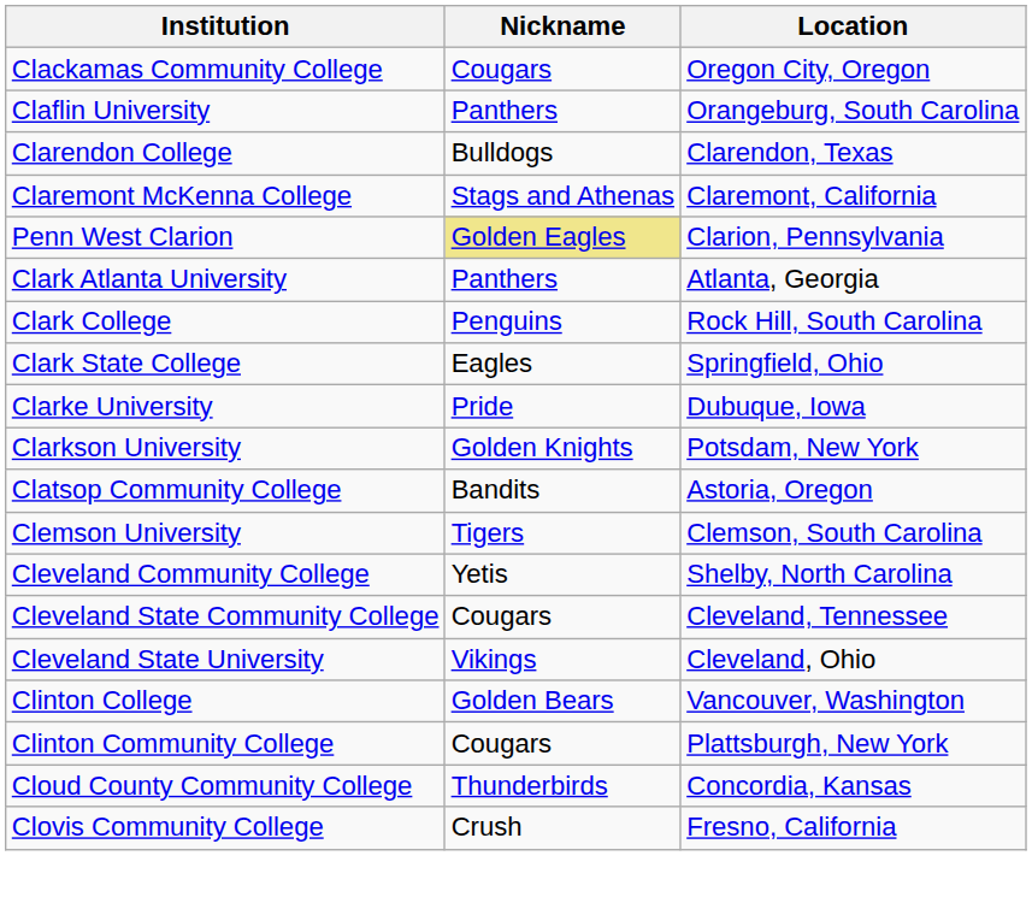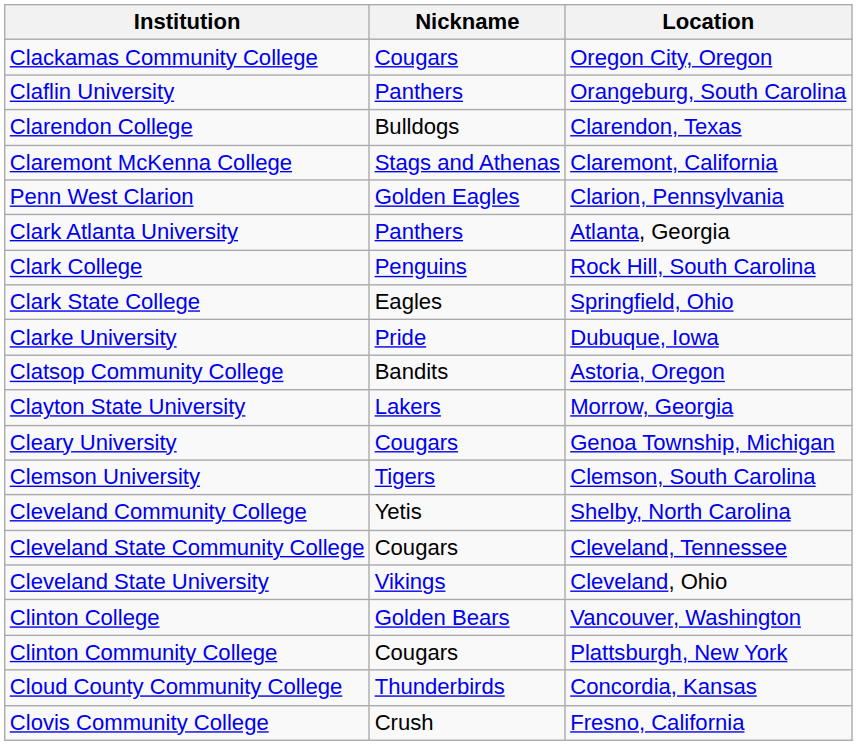 <table class="wikitable">
 <tr>
 <th>Institution</th>
 <th>Nickname</th>
 <th>Location</th>
 </tr>
 <tr>
 <td><a href='#'>Clackamas Community College</a></td>
 <td><a href='#'>Cougars</a></td>
 <td><a href='#'>Oregon City, Oregon</a></td>
 </tr>
 <tr>
 <td><a href='#'>Claflin University</a></td>
 <td><a href='#'>Panthers</a></td>
 <td><a href='#'>Orangeburg, South Carolina</a></td>
 </tr>
 <tr>
 <td><a href='#'>Clarendon College</a></td>
 <td>Bulldogs</td>
 <td><a href='#'>Clarendon, Texas</a></td>
 </tr>
 <tr>
 <td><a href='#'>Claremont McKenna College</a></td>
 <td><a href='#'>Stags and Athenas</a></td>
 <td><a href='#'>Claremont, California</a></td>
 </tr>
 <tr>
 <td><a href='#'>Penn West Clarion</a></td>
-<td style="background: khaki;"><a href='#'>Golden Eagles</a></td>
+<td><a href='#'>Golden Eagles</a></td>
 <td><a href='#'>Clarion, Pennsylvania</a></td>
 </tr>
 <tr>
 <td><a href='#'>Clark Atlanta University</a></td>
 <td><a href='#'>Panthers</a></td>
 <td><a href='#'>Atlanta</a>, Georgia</td>
 </tr>
 <tr>
 <td><a href='#'>Clark College</a></td>
 <td><a href='#'>Penguins</a></td>
 <td><a href='#'>Rock Hill, South Carolina</a></td>
 </tr>
 <tr>
 <td><a href='#'>Clark State College</a></td>
 <td>Eagles</td>
 <td><a href='#'>Springfield, Ohio</a></td>
 </tr>
 <tr>
 <td><a href='#'>Clarke University</a></td>
 <td><a href='#'>Pride</a></td>
 <td><a href='#'>Dubuque, Iowa</a></td>
 </tr>
 <tr>
-<td><a href='#'>Clarkson University</a></td>
-<td><a href='#'>Golden Knights</a></td>
-<td><a href='#'>Potsdam, New York</a></td>
-</tr>
-<tr>
 <td><a href='#'>Clatsop Community College</a></td>
 <td>Bandits</td>
 <td><a href='#'>Astoria, Oregon</a></td>
+</tr>
+<tr>
+<td><a href='#'>Clayton State University</a></td>
+<td><a href='#'>Lakers</a></td>
+<td><a href='#'>Morrow, Georgia</a></td>
+</tr>
+<tr>
+<td><a href='#'>Cleary University</a></td>
+<td><a href='#'>Cougars</a></td>
+<td><a href='#'>Genoa Township, Michigan</a></td>
 </tr>
 <tr>
 <td><a href='#'>Clemson University</a></td>
 <td><a href='#'>Tigers</a></td>
 <td><a href='#'>Clemson, South Carolina</a></td>
 </tr>
 <tr>
 <td><a href='#'>Cleveland Community College</a></td>
 <td>Yetis</td>
 <td><a href='#'>Shelby, North Carolina</a></td>
 </tr>
 <tr>
 <td><a href='#'>Cleveland State Community College</a></td>
 <td>Cougars</td>
 <td><a href='#'>Cleveland, Tennessee</a></td>
 </tr>
 <tr>
 <td><a href='#'>Cleveland State University</a></td>
 <td><a href='#'>Vikings</a></td>
 <td><a href='#'>Cleveland</a>, Ohio</td>
 </tr>
 <tr>
 <td><a href='#'>Clinton College</a></td>
 <td><a href='#'>Golden Bears</a></td>
 <td><a href='#'>Vancouver, Washington</a></td>
 </tr>
 <tr>
 <td><a href='#'>Clinton Community College</a></td>
 <td>Cougars</td>
 <td><a href='#'>Plattsburgh, New York</a></td>
 </tr>
 <tr>
 <td><a href='#'>Cloud County Community College</a></td>
 <td><a href='#'>Thunderbirds</a></td>
 <td><a href='#'>Concordia, Kansas</a></td>
 </tr>
 <tr>
 <td><a href='#'>Clovis Community College</a></td>
 <td>Crush</td>
 <td><a href='#'>Fresno, California</a></td>
 </tr>
 </table>
